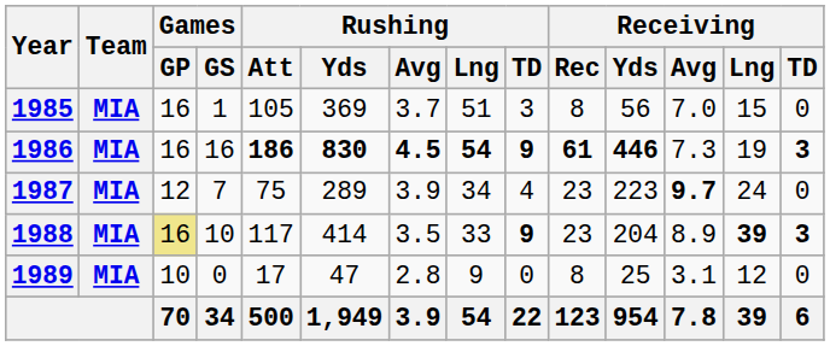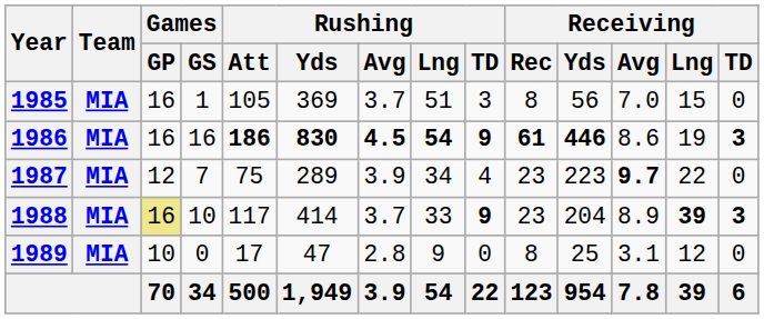 <table class="wikitable" style="text-align:center;">
 <tr>
 <th rowspan="2">Year</th>
 <th rowspan="2">Team</th>
 <th colspan="2">Games</th>
 <th colspan="5">Rushing</th>
 <th colspan="5">Receiving</th>
 </tr>
 <tr>
 <th>GP</th>
 <th>GS</th>
 <th>Att</th>
 <th>Yds</th>
 <th>Avg</th>
 <th>Lng</th>
 <th>TD</th>
 <th>Rec</th>
 <th>Yds</th>
 <th>Avg</th>
 <th>Lng</th>
 <th>TD</th>
 </tr>
 <tr>
 <th><a href='#'>1985</a></th>
 <th><a href='#'>MIA</a></th>
 <td>16</td>
 <td>1</td>
 <td>105</td>
 <td>369</td>
 <td>3.7</td>
 <td>51</td>
 <td>3</td>
 <td>8</td>
 <td>56</td>
 <td>7.0</td>
 <td>15</td>
 <td>0</td>
 </tr>
 <tr>
 <th><a href='#'>1986</a></th>
 <th><a href='#'>MIA</a></th>
 <td>16</td>
 <td>16</td>
 <td><strong>186</strong></td>
 <td><strong>830</strong></td>
 <td><strong>4.5</strong></td>
 <td><strong>54</strong></td>
 <td><strong>9</strong></td>
 <td><strong>61</strong></td>
 <td><strong>446</strong></td>
-<td>7.3</td>
+<td>8.6</td>
 <td>19</td>
 <td><strong>3</strong></td>
 </tr>
 <tr>
 <th><a href='#'>1987</a></th>
 <th><a href='#'>MIA</a></th>
 <td>12</td>
 <td>7</td>
 <td>75</td>
 <td>289</td>
 <td>3.9</td>
 <td>34</td>
 <td>4</td>
 <td>23</td>
 <td>223</td>
 <td><strong>9.7</strong></td>
-<td>24</td>
+<td>22</td>
 <td>0</td>
 </tr>
 <tr>
 <th><a href='#'>1988</a></th>
 <th><a href='#'>MIA</a></th>
 <td style="background: khaki;">16</td>
 <td>10</td>
 <td>117</td>
 <td>414</td>
-<td>3.5</td>
+<td>3.7</td>
 <td>33</td>
 <td><strong>9</strong></td>
 <td>23</td>
 <td>204</td>
 <td>8.9</td>
 <td><strong>39</strong></td>
 <td><strong>3</strong></td>
 </tr>
 <tr>
 <th><a href='#'>1989</a></th>
 <th><a href='#'>MIA</a></th>
 <td>10</td>
 <td>0</td>
 <td>17</td>
 <td>47</td>
 <td>2.8</td>
 <td>9</td>
 <td>0</td>
 <td>8</td>
 <td>25</td>
 <td>3.1</td>
 <td>12</td>
 <td>0</td>
 </tr>
 <tr>
 <th colspan="2"></th>
 <th>70</th>
 <th>34</th>
 <th>500</th>
 <th>1,949</th>
 <th>3.9</th>
 <th>54</th>
 <th>22</th>
 <th>123</th>
 <th>954</th>
 <th>7.8</th>
 <th>39</th>
 <th>6</th>
 </tr>
 </table>
